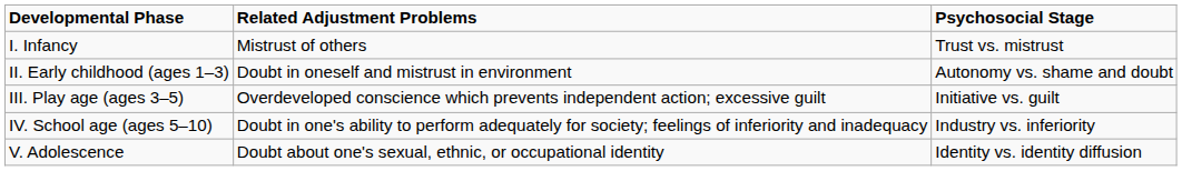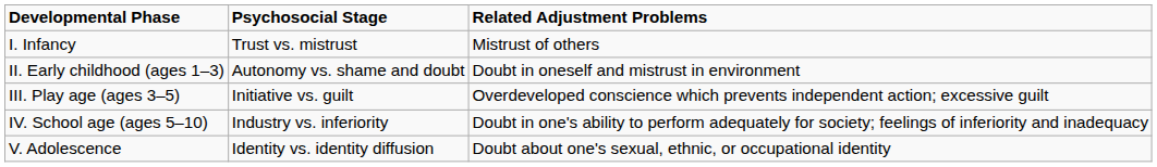 <table class="wikitable">
 <tr>
 <td><strong>Developmental Phase</strong></td>
+<td><strong>Psychosocial Stage</strong></td>
 <td><strong>Related Adjustment Problems</strong></td>
-<td><strong>Psychosocial Stage</strong></td>
 </tr>
 <tr>
 <td>I. Infancy</td>
+<td>Trust vs. mistrust</td>
 <td>Mistrust of others</td>
-<td>Trust vs. mistrust</td>
 </tr>
 <tr>
 <td>II. Early childhood (ages 1–3)</td>
+<td>Autonomy vs. shame and doubt</td>
 <td>Doubt in oneself and mistrust in environment</td>
-<td>Autonomy vs. shame and doubt</td>
 </tr>
 <tr>
 <td>III. Play age (ages 3–5)</td>
+<td>Initiative vs. guilt</td>
 <td>Overdeveloped conscience which prevents independent action; excessive guilt</td>
-<td>Initiative vs. guilt</td>
 </tr>
 <tr>
 <td>IV. School age (ages 5–10)</td>
+<td>Industry vs. inferiority</td>
 <td>Doubt in one's ability to perform adequately for society; feelings of inferiority and inadequacy</td>
-<td>Industry vs. inferiority</td>
 </tr>
 <tr>
 <td>V. Adolescence</td>
+<td>Identity vs. identity diffusion</td>
 <td>Doubt about one's sexual, ethnic, or occupational identity</td>
-<td>Identity vs. identity diffusion</td>
 </tr>
 </table>
